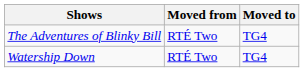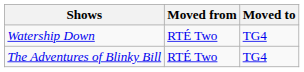 <table class="wikitable">
 <tr>
 <th>Shows</th>
 <th>Moved from</th>
 <th>Moved to</th>
 </tr>
 <tr>
+<td><em><a href='#'>Watership Down</a></em></td>
+<td><a href='#'>RTÉ Two</a></td>
+<td><a href='#'>TG4</a></td>
+</tr>
+<tr>
 <td><em><a href='#'>The Adventures of Blinky Bill</a></em></td>
 <td><a href='#'>RTÉ Two</a></td>
 <td><a href='#'>TG4</a></td>
 </tr>
-<tr>
-<td><em><a href='#'>Watership Down</a></em></td>
-<td><a href='#'>RTÉ Two</a></td>
-<td><a href='#'>TG4</a></td>
-</tr>
 </table>
